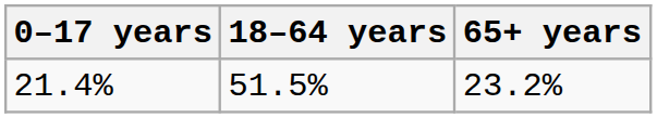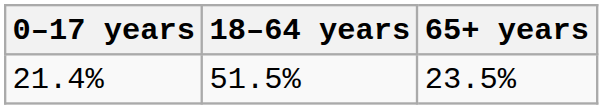 <table class="wikitable">
 <tr>
 <th>0–17 years</th>
 <th>18–64 years</th>
 <th>65+ years</th>
 </tr>
 <tr>
 <td>21.4%</td>
 <td>51.5%</td>
-<td>23.2%</td>
+<td>23.5%</td>
 </tr>
 </table>
